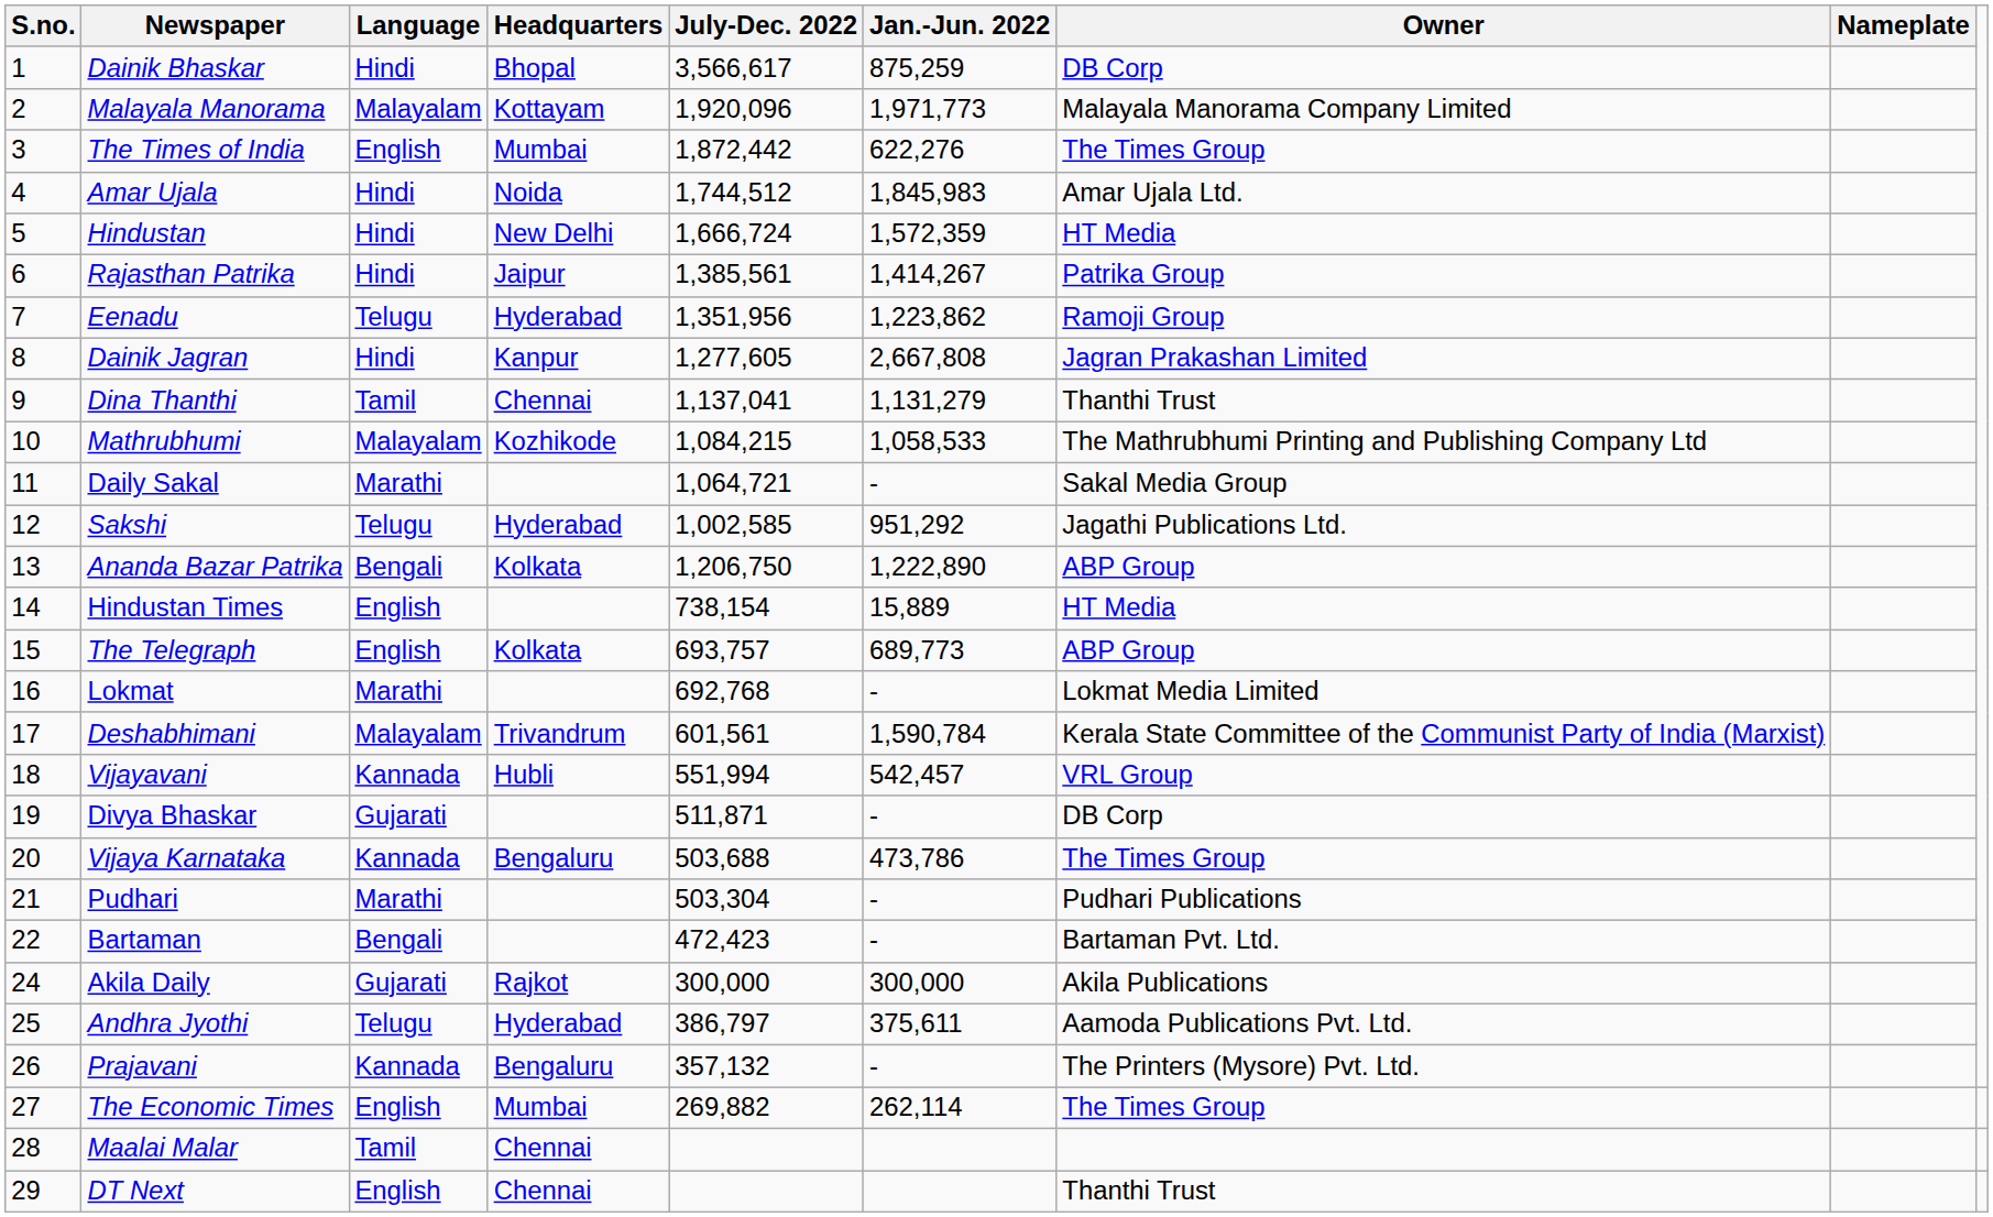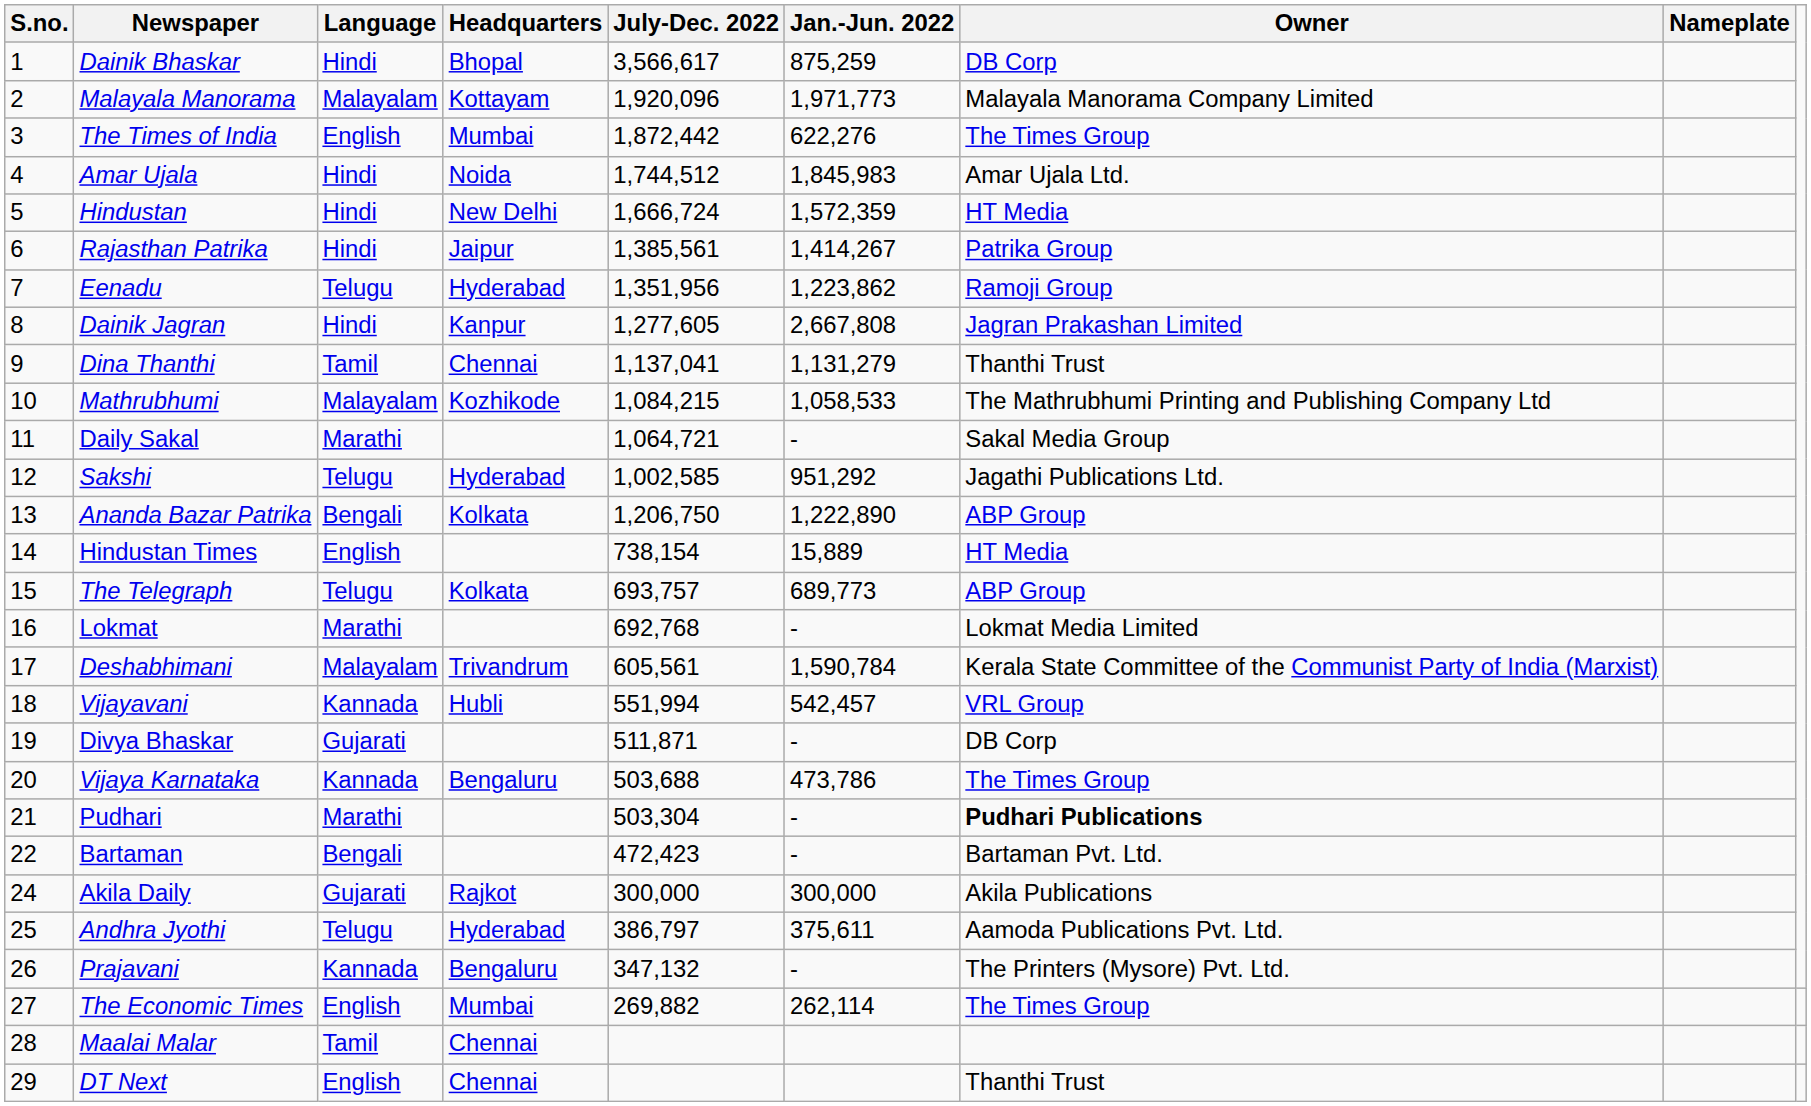 <table class="wikitable sortable" style="margin:0;">
 <tr>
 <th>S.no.</th>
 <th>Newspaper</th>
 <th>Language</th>
 <th>Headquarters</th>
 <th>July-Dec. 2022</th>
 <th>Jan.-Jun. 2022</th>
 <th>Owner</th>
 <th>Nameplate</th>
 </tr>
 <tr>
 <td>1</td>
 <td><a href='#'><em>Dainik Bhaskar</em></a></td>
 <td><a href='#'>Hindi</a></td>
 <td><a href='#'>Bhopal</a></td>
 <td>3,566,617</td>
 <td>875,259</td>
 <td><a href='#'>DB Corp</a></td>
 <td></td>
 </tr>
 <tr>
 <td>2</td>
 <td><em><a href='#'>Malayala Manorama</a></em></td>
 <td><a href='#'>Malayalam</a></td>
 <td><a href='#'>Kottayam</a></td>
 <td>1,920,096</td>
 <td>1,971,773</td>
 <td>Malayala Manorama Company Limited</td>
 <td></td>
 </tr>
 <tr>
 <td>3</td>
 <td><em><a href='#'>The Times of India</a></em></td>
 <td><a href='#'>English</a></td>
 <td><a href='#'>Mumbai</a></td>
 <td>1,872,442</td>
 <td>622,276</td>
 <td><a href='#'>The Times Group</a></td>
 <td></td>
 </tr>
 <tr>
 <td>4</td>
 <td><em><a href='#'>Amar Ujala</a></em></td>
 <td><a href='#'>Hindi</a></td>
 <td><a href='#'>Noida</a></td>
 <td>1,744,512</td>
 <td>1,845,983</td>
 <td>Amar Ujala Ltd.</td>
 <td></td>
 </tr>
 <tr>
 <td>5</td>
 <td><em><a href='#'>Hindustan</a></em></td>
 <td><a href='#'>Hindi</a></td>
 <td><a href='#'>New Delhi</a></td>
 <td>1,666,724</td>
 <td>1,572,359</td>
 <td><a href='#'>HT Media</a></td>
 <td></td>
 </tr>
 <tr>
 <td>6</td>
 <td><em><a href='#'>Rajasthan Patrika</a></em></td>
 <td><a href='#'>Hindi</a></td>
 <td><a href='#'>Jaipur</a></td>
 <td>1,385,561</td>
 <td>1,414,267</td>
 <td><a href='#'>Patrika Group</a></td>
 <td></td>
 </tr>
 <tr>
 <td>7</td>
 <td><em><a href='#'>Eenadu</a></em></td>
 <td><a href='#'>Telugu</a></td>
 <td><a href='#'>Hyderabad</a></td>
 <td>1,351,956</td>
 <td>1,223,862</td>
 <td><a href='#'>Ramoji Group</a></td>
 <td></td>
 </tr>
 <tr>
 <td>8</td>
 <td><em><a href='#'>Dainik Jagran</a></em></td>
 <td><a href='#'>Hindi</a></td>
 <td><a href='#'>Kanpur</a></td>
 <td>1,277,605</td>
 <td>2,667,808</td>
 <td><a href='#'>Jagran Prakashan Limited</a></td>
 <td></td>
 </tr>
 <tr>
 <td>9</td>
 <td><em><a href='#'>Dina Thanthi</a></em></td>
 <td><a href='#'>Tamil</a></td>
 <td><a href='#'>Chennai</a></td>
 <td>1,137,041</td>
 <td>1,131,279</td>
 <td>Thanthi Trust</td>
 <td></td>
 </tr>
 <tr>
 <td>10</td>
 <td><em><a href='#'>Mathrubhumi</a></em></td>
 <td><a href='#'>Malayalam</a></td>
 <td><a href='#'>Kozhikode</a></td>
 <td>1,084,215</td>
 <td>1,058,533</td>
 <td>The Mathrubhumi Printing and Publishing Company Ltd</td>
 <td></td>
 </tr>
 <tr>
 <td>11</td>
 <td><a href='#'>Daily Sakal</a></td>
 <td><a href='#'>Marathi</a></td>
 <td></td>
 <td>1,064,721</td>
 <td>-</td>
 <td>Sakal Media Group</td>
 <td></td>
 </tr>
 <tr>
 <td>12</td>
 <td><em><a href='#'>Sakshi</a></em></td>
 <td><a href='#'>Telugu</a></td>
 <td><a href='#'>Hyderabad</a></td>
 <td>1,002,585</td>
 <td>951,292</td>
 <td>Jagathi Publications Ltd.</td>
 <td></td>
 </tr>
 <tr>
 <td>13</td>
 <td><em><a href='#'>Ananda Bazar Patrika</a></em></td>
 <td><a href='#'>Bengali</a></td>
 <td><a href='#'>Kolkata</a></td>
 <td>1,206,750</td>
 <td>1,222,890</td>
 <td><a href='#'>ABP Group</a></td>
 <td></td>
 </tr>
 <tr>
 <td>14</td>
 <td><a href='#'>Hindustan Times</a></td>
 <td><a href='#'>English</a></td>
 <td></td>
 <td>738,154</td>
 <td>15,889</td>
 <td><a href='#'>HT Media</a></td>
 <td></td>
 </tr>
 <tr>
 <td>15</td>
 <td><em><a href='#'>The Telegraph</a></em></td>
-<td><a href='#'>English</a></td>
+<td><a href='#'>Telugu</a></td>
 <td><a href='#'>Kolkata</a></td>
 <td>693,757</td>
 <td>689,773</td>
 <td><a href='#'>ABP Group</a></td>
 <td></td>
 </tr>
 <tr>
 <td>16</td>
 <td><a href='#'>Lokmat</a></td>
 <td><a href='#'>Marathi</a></td>
 <td></td>
 <td>692,768</td>
 <td>-</td>
 <td>Lokmat Media Limited</td>
 <td></td>
 </tr>
 <tr>
 <td>17</td>
 <td><em><a href='#'>Deshabhimani</a></em></td>
 <td><a href='#'>Malayalam</a></td>
 <td><a href='#'>Trivandrum</a></td>
-<td>601,561</td>
+<td>605,561</td>
 <td>1,590,784</td>
 <td>Kerala State Committee of the <a href='#'>Communist Party of India (Marxist)</a></td>
 <td></td>
 </tr>
 <tr>
 <td>18</td>
 <td><em><a href='#'>Vijayavani</a></em></td>
 <td><a href='#'>Kannada</a></td>
 <td><a href='#'>Hubli</a></td>
 <td>551,994</td>
 <td>542,457</td>
 <td><a href='#'>VRL Group</a></td>
 <td></td>
 </tr>
 <tr>
 <td>19</td>
 <td><a href='#'>Divya Bhaskar</a></td>
 <td><a href='#'>Gujarati</a></td>
 <td></td>
 <td>511,871</td>
 <td>-</td>
 <td>DB Corp</td>
 <td></td>
 </tr>
 <tr>
 <td>20</td>
 <td><em><a href='#'>Vijaya Karnataka</a></em></td>
 <td><a href='#'>Kannada</a></td>
 <td><a href='#'>Bengaluru</a></td>
 <td>503,688</td>
 <td>473,786</td>
 <td><a href='#'>The Times Group</a></td>
 <td></td>
 </tr>
 <tr>
 <td>21</td>
 <td><a href='#'>Pudhari</a></td>
 <td><a href='#'>Marathi</a></td>
 <td></td>
 <td>503,304</td>
 <td>-</td>
-<td>Pudhari Publications</td>
+<td><strong>Pudhari Publications</strong></td>
 <td></td>
 </tr>
 <tr>
 <td>22</td>
 <td><a href='#'>Bartaman</a></td>
 <td><a href='#'>Bengali</a></td>
 <td></td>
 <td>472,423</td>
 <td>-</td>
 <td>Bartaman Pvt. Ltd.</td>
 <td></td>
 </tr>
 <tr>
 <td>24</td>
 <td><a href='#'>Akila Daily</a></td>
 <td><a href='#'>Gujarati</a></td>
 <td><a href='#'>Rajkot</a></td>
 <td>300,000</td>
 <td>300,000</td>
 <td>Akila Publications</td>
 <td></td>
 </tr>
 <tr>
 <td>25</td>
 <td><em><a href='#'>Andhra Jyothi</a></em></td>
 <td><a href='#'>Telugu</a></td>
 <td><a href='#'>Hyderabad</a></td>
 <td>386,797</td>
 <td>375,611</td>
 <td>Aamoda Publications Pvt. Ltd.</td>
 <td></td>
 </tr>
 <tr>
 <td>26</td>
 <td><em><a href='#'>Prajavani</a></em></td>
 <td><a href='#'>Kannada</a></td>
 <td><a href='#'>Bengaluru</a></td>
-<td>357,132</td>
+<td>347,132</td>
 <td>-</td>
 <td>The Printers (Mysore) Pvt. Ltd.</td>
 <td></td>
 </tr>
 <tr>
 <td>27</td>
 <td><em><a href='#'>The Economic Times</a></em></td>
 <td><a href='#'>English</a></td>
 <td><a href='#'>Mumbai</a></td>
 <td>269,882</td>
 <td>262,114</td>
 <td><a href='#'>The Times Group</a></td>
 <td></td>
 <td></td>
 </tr>
 <tr>
 <td>28</td>
 <td><em><a href='#'>Maalai Malar </a></em></td>
 <td><a href='#'>Tamil</a></td>
 <td><a href='#'>Chennai</a></td>
 <td></td>
 <td></td>
 <td></td>
 <td></td>
 <td></td>
 </tr>
 <tr>
 <td>29</td>
 <td><em><a href='#'>DT Next</a></em></td>
 <td><a href='#'>English</a></td>
 <td><a href='#'>Chennai</a></td>
 <td></td>
 <td></td>
 <td>Thanthi Trust</td>
 <td></td>
 </tr>
 </table>
